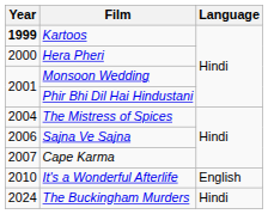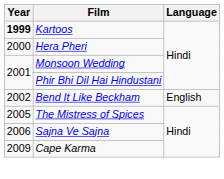 <table class="wikitable sortable">
 <tr>
 <th>Year</th>
 <th>Film</th>
 <th>Language</th>
 </tr>
 <tr>
 <td><strong>1999</strong></td>
 <td><em><a href='#'>Kartoos</a></em></td>
 <td rowspan="4">Hindi</td>
 </tr>
 <tr>
 <td>2000</td>
 <td><em><a href='#'>Hera Pheri</a></em></td>
 </tr>
 <tr>
 <td rowspan="2">2001</td>
 <td><em><a href='#'>Monsoon Wedding</a></em></td>
 </tr>
 <tr>
 <td><em><a href='#'>Phir Bhi Dil Hai Hindustani</a></em></td>
 </tr>
 <tr>
-<td>2004</td>
+<td>2002</td>
+<td><em><a href='#'>Bend It Like Beckham</a></em></td>
+<td>English</td>
+</tr>
+<tr>
+<td>2005</td>
 <td><em><a href='#'>The Mistress of Spices</a></em></td>
 <td rowspan="3">Hindi</td>
 </tr>
 <tr>
 <td>2006</td>
 <td><em><a href='#'>Sajna Ve Sajna</a></em></td>
 </tr>
 <tr>
-<td>2007</td>
+<td>2009</td>
 <td><em>Cape Karma</em></td>
 </tr>
-<tr>
-<td>2010</td>
-<td><em><a href='#'>It's a Wonderful Afterlife</a></em></td>
-<td>English</td>
-</tr>
-<tr>
-<td>2024</td>
-<td><em><a href='#'>The Buckingham Murders</a></em></td>
-<td>Hindi</td>
-</tr>
 </table>
